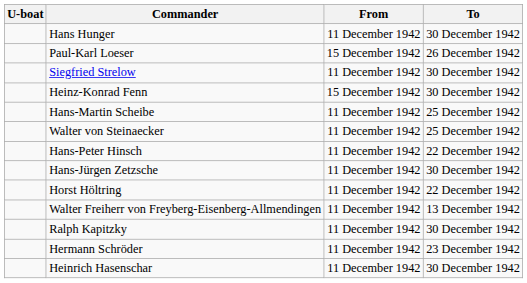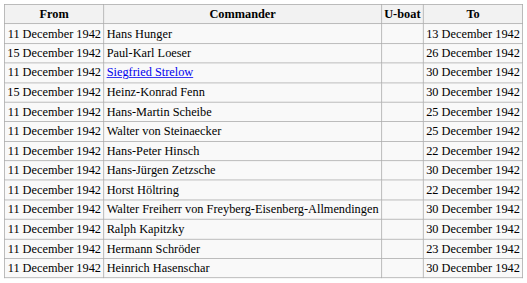 <table class="wikitable">
 <tr>
+<th>From</th>
+<th>Commander</th>
 <th>U-boat</th>
-<th>Commander</th>
-<th>From</th>
 <th>To</th>
 </tr>
 <tr>
+<td align="right">11 December 1942</td>
+<td align="left">Hans Hunger</td>
 <td align="center"></td>
-<td align="left">Hans Hunger</td>
+<td align="right">13 December 1942</td>
+</tr>
+<tr>
+<td align="right">15 December 1942</td>
+<td align="left">Paul-Karl Loeser</td>
+<td align="center"></td>
+<td align="right">26 December 1942</td>
+</tr>
+<tr>
 <td align="right">11 December 1942</td>
+<td align="left"><a href='#'>Siegfried Strelow</a></td>
+<td align="center"></td>
 <td align="right">30 December 1942</td>
 </tr>
 <tr>
+<td align="right">15 December 1942</td>
+<td align="left">Heinz-Konrad Fenn</td>
 <td align="center"></td>
-<td align="left">Paul-Karl Loeser</td>
-<td align="right">15 December 1942</td>
-<td align="right">26 December 1942</td>
-</tr>
-<tr>
-<td align="center"></td>
-<td align="left"><a href='#'>Siegfried Strelow</a></td>
-<td align="right">11 December 1942</td>
 <td align="right">30 December 1942</td>
 </tr>
 <tr>
+<td align="right">11 December 1942</td>
+<td align="left">Hans-Martin Scheibe</td>
 <td align="center"></td>
-<td align="left">Heinz-Konrad Fenn</td>
-<td align="right">15 December 1942</td>
+<td align="right">25 December 1942</td>
+</tr>
+<tr>
+<td align="right">11 December 1942</td>
+<td align="left">Walter von Steinaecker</td>
+<td align="center"></td>
+<td align="right">25 December 1942</td>
+</tr>
+<tr>
+<td align="right">11 December 1942</td>
+<td align="left">Hans-Peter Hinsch</td>
+<td align="center"></td>
+<td align="right">22 December 1942</td>
+</tr>
+<tr>
+<td align="right">11 December 1942</td>
+<td align="left">Hans-Jürgen Zetzsche</td>
+<td align="center"></td>
 <td align="right">30 December 1942</td>
 </tr>
 <tr>
+<td align="right">11 December 1942</td>
+<td align="left">Horst Höltring</td>
 <td align="center"></td>
-<td align="left">Hans-Martin Scheibe</td>
-<td align="right">11 December 1942</td>
-<td align="right">25 December 1942</td>
-</tr>
-<tr>
-<td align="center"></td>
-<td align="left">Walter von Steinaecker</td>
-<td align="right">11 December 1942</td>
-<td align="right">25 December 1942</td>
-</tr>
-<tr>
-<td align="center"></td>
-<td align="left">Hans-Peter Hinsch</td>
-<td align="right">11 December 1942</td>
 <td align="right">22 December 1942</td>
 </tr>
 <tr>
+<td align="right">11 December 1942</td>
+<td align="left">Walter Freiherr von Freyberg-Eisenberg-Allmendingen</td>
 <td align="center"></td>
-<td align="left">Hans-Jürgen Zetzsche</td>
-<td align="right">11 December 1942</td>
 <td align="right">30 December 1942</td>
 </tr>
 <tr>
+<td align="right">11 December 1942</td>
+<td align="left">Ralph Kapitzky</td>
 <td align="center"></td>
-<td align="left">Horst Höltring</td>
-<td align="right">11 December 1942</td>
-<td align="right">22 December 1942</td>
-</tr>
-<tr>
-<td align="center"></td>
-<td align="left">Walter Freiherr von Freyberg-Eisenberg-Allmendingen</td>
-<td align="right">11 December 1942</td>
-<td align="right">13 December 1942</td>
-</tr>
-<tr>
-<td align="center"></td>
-<td align="left">Ralph Kapitzky</td>
-<td align="right">11 December 1942</td>
 <td align="right">30 December 1942</td>
 </tr>
 <tr>
+<td align="right">11 December 1942</td>
+<td align="left">Hermann Schröder</td>
 <td align="center"></td>
-<td align="left">Hermann Schröder</td>
-<td align="right">11 December 1942</td>
 <td align="right">23 December 1942</td>
 </tr>
 <tr>
+<td align="right">11 December 1942</td>
+<td align="left">Heinrich Hasenschar</td>
 <td align="center"></td>
-<td align="left">Heinrich Hasenschar</td>
-<td align="right">11 December 1942</td>
 <td align="right">30 December 1942</td>
 </tr>
 </table>
